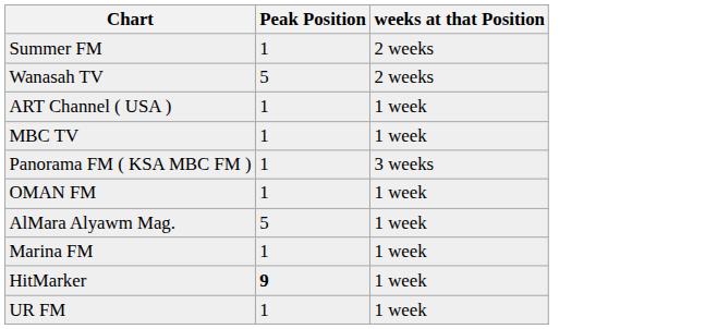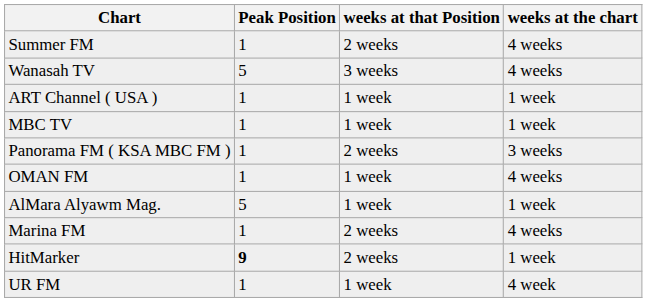 <table class="wikitable" border="1">
 <tr>
 <th>Chart</th>
 <th>Peak Position</th>
 <th>weeks at that Position</th>
+<th>weeks at the chart</th>
 </tr>
 <tr bgcolor="#EFEFEF">
 <td>Summer FM</td>
 <td>1</td>
 <td>2 weeks</td>
+<td>4 weeks</td>
 </tr>
 <tr bgcolor="#EFEFEF">
 <td>Wanasah TV</td>
 <td>5</td>
-<td>2 weeks</td>
+<td>3 weeks</td>
+<td>4 weeks</td>
 </tr>
 <tr bgcolor="#EFEFEF">
 <td>ART Channel ( USA )</td>
 <td>1</td>
+<td>1 week</td>
 <td>1 week</td>
 </tr>
 <tr bgcolor="#EFEFEF">
 <td>MBC TV</td>
 <td>1</td>
 <td>1 week</td>
+<td>1 week</td>
 </tr>
 <tr bgcolor="#EFEFEF">
 <td>Panorama FM ( KSA MBC FM )</td>
 <td>1</td>
+<td>2 weeks</td>
 <td>3 weeks</td>
 </tr>
 <tr bgcolor="#EFEFEF">
 <td>OMAN FM</td>
 <td>1</td>
 <td>1 week</td>
+<td>4 weeks</td>
 </tr>
 <tr bgcolor="#EFEFEF">
 <td>AlMara Alyawm Mag.</td>
 <td>5</td>
 <td>1 week</td>
+<td>1 week</td>
 </tr>
 <tr bgcolor="#EFEFEF">
 <td>Marina FM</td>
 <td>1</td>
-<td>1 week</td>
+<td>2 weeks</td>
+<td>4 weeks</td>
 </tr>
 <tr bgcolor="#EFEFEF">
 <td>HitMarker</td>
 <td><strong>9</strong></td>
+<td>2 weeks</td>
 <td>1 week</td>
 </tr>
 <tr bgcolor="#EFEFEF">
 <td>UR FM</td>
 <td>1</td>
 <td>1 week</td>
+<td>4 week</td>
 </tr>
 </table>
